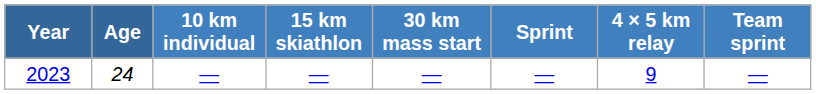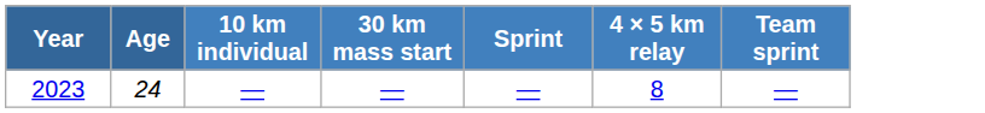 <table class="wikitable" style="font-size:95%; text-align:center; border:grey solid 1px; border-collapse:collapse; background:#ffffff;">
 <tr>
 <th style="background-color:#369; color:white; width:60px;"> Year </th>
 <th style="background-color:#369; color:white; width:40px;"> Age </th>
 <th style="background-color:#4180be; color:white; width:75px;"> 10 km <br> individual </th>
-<th style="background-color:#4180be; color:white; width:75px;"> 15 km <br> skiathlon </th>
 <th style="background-color:#4180be; color:white; width:75px;"> 30 km <br> mass start </th>
 <th style="background-color:#4180be; color:white; width:75px;"> Sprint </th>
 <th style="background-color:#4180be; color:white; width:75px;"> 4 × 5 km <br> relay </th>
 <th style="background-color:#4180be; color:white; width:75px;"> Team <br> sprint </th>
 </tr>
 <tr>
 <td><a href='#'>2023</a></td>
 <td><em>24</em></td>
 <td><a href='#'>—</a></td>
 <td><a href='#'>—</a></td>
 <td><a href='#'>—</a></td>
-<td><a href='#'>—</a></td>
-<td><a href='#'>9</a></td>
+<td><a href='#'>8</a></td>
 <td><a href='#'>—</a></td>
 </tr>
 </table>
